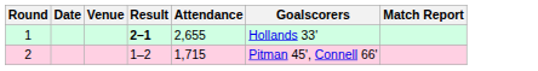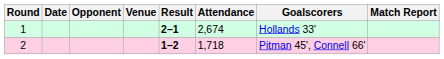 <table class="wikitable">
 <tr>
 <th>Round</th>
 <th>Date</th>
+<th>Opponent</th>
 <th>Venue</th>
 <th>Result</th>
 <th>Attendance</th>
 <th>Goalscorers</th>
 <th>Match Report</th>
 </tr>
 <tr style="background-color: #d0ffe3;">
 <td align="center">1</td>
 <td></td>
 <td></td>
+<td></td>
 <td><strong>2–1</strong></td>
-<td>2,655</td>
+<td>2,674</td>
 <td><a href='#'>Hollands</a> 33'</td>
 <td></td>
 </tr>
 <tr style="background-color: #ffd0e3;">
 <td align="center">2</td>
 <td></td>
 <td></td>
-<td>1–2</td>
-<td>1,715</td>
+<td></td>
+<td><strong>1–2</strong></td>
+<td>1,718</td>
 <td><a href='#'>Pitman</a> 45', <a href='#'>Connell</a> 66'</td>
 <td></td>
 </tr>
 </table>
